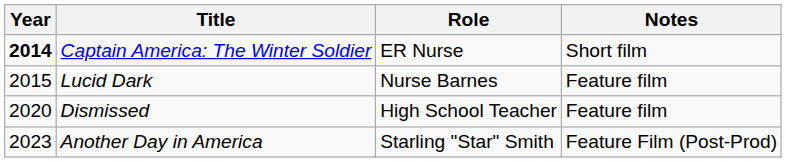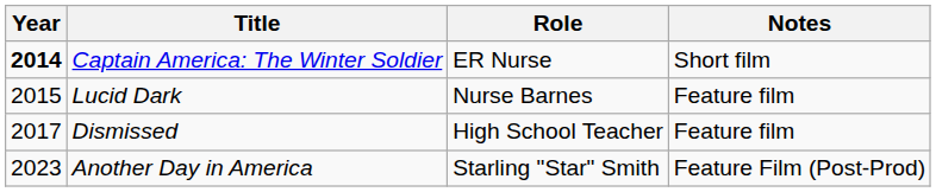 <table class="wikitable sortable">
 <tr>
 <th>Year</th>
 <th>Title</th>
 <th>Role</th>
 <th class="unsortable">Notes</th>
 </tr>
 <tr>
 <td><strong>2014</strong></td>
 <td><em><a href='#'>Captain America: The Winter Soldier</a></em></td>
 <td>ER Nurse</td>
 <td>Short film</td>
 </tr>
 <tr>
 <td>2015</td>
 <td><em>Lucid Dark</em></td>
 <td>Nurse Barnes</td>
 <td>Feature film</td>
 </tr>
 <tr>
-<td>2020</td>
+<td>2017</td>
 <td><em>Dismissed</em></td>
 <td>High School Teacher</td>
 <td>Feature film</td>
 </tr>
 <tr>
 <td>2023</td>
 <td><em>Another Day in America</em></td>
 <td>Starling "Star" Smith</td>
 <td>Feature Film (Post-Prod)</td>
 </tr>
 </table>
